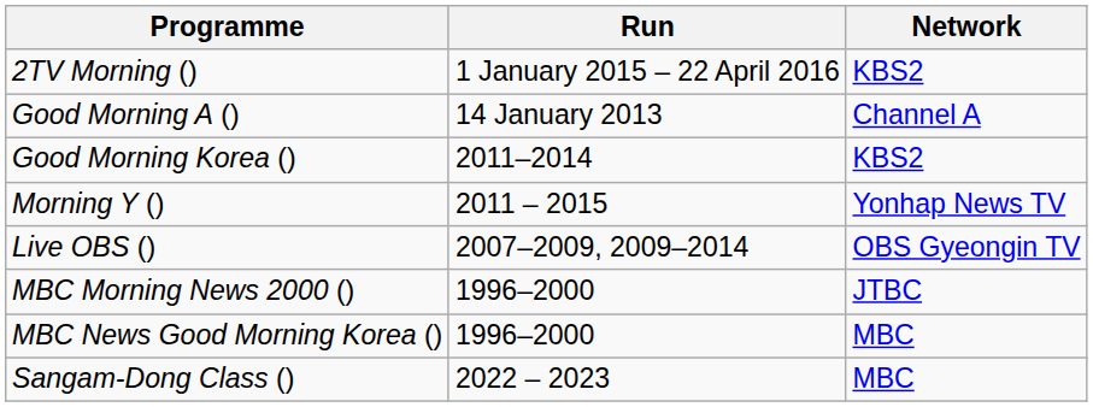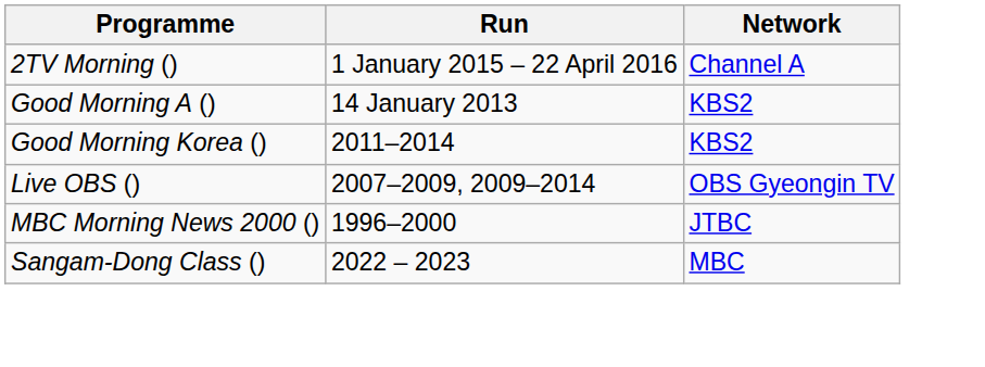 <table class="wikitable">
 <tr>
 <th>Programme</th>
 <th>Run</th>
 <th>Network</th>
 </tr>
 <tr>
 <td><em>2TV Morning</em> ()</td>
 <td>1 January 2015 – 22 April 2016</td>
-<td><a href='#'>KBS2</a></td>
+<td><a href='#'>Channel A</a></td>
 </tr>
 <tr>
 <td><em>Good Morning A</em> ()</td>
 <td>14 January 2013</td>
-<td><a href='#'>Channel A</a></td>
+<td><a href='#'>KBS2</a></td>
 </tr>
 <tr>
 <td><em>Good Morning Korea</em> ()</td>
 <td>2011–2014</td>
 <td><a href='#'>KBS2</a></td>
-</tr>
-<tr>
-<td><em>Morning Y</em> ()</td>
-<td>2011 – 2015</td>
-<td><a href='#'>Yonhap News TV</a></td>
 </tr>
 <tr>
 <td><em>Live OBS</em> ()</td>
 <td>2007–2009, 2009–2014</td>
 <td><a href='#'>OBS Gyeongin TV</a></td>
 </tr>
 <tr>
 <td><em>MBC Morning News 2000</em> ()</td>
 <td>1996–2000</td>
 <td><a href='#'>JTBC</a></td>
 </tr>
 <tr>
-<td><em>MBC News Good Morning Korea</em> ()</td>
-<td>1996–2000</td>
-<td><a href='#'>MBC</a></td>
-</tr>
-<tr>
 <td><em>Sangam-Dong Class</em> ()</td>
 <td>2022 – 2023</td>
 <td><a href='#'>MBC</a></td>
 </tr>
 </table>
